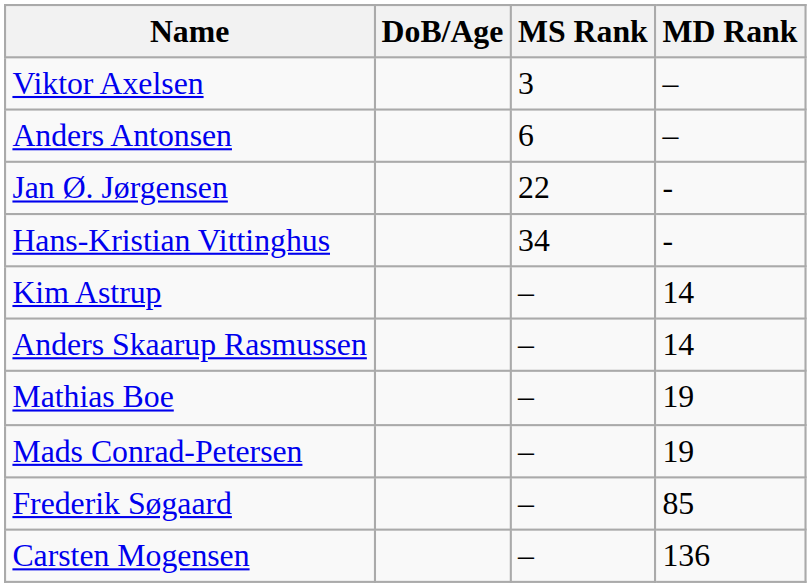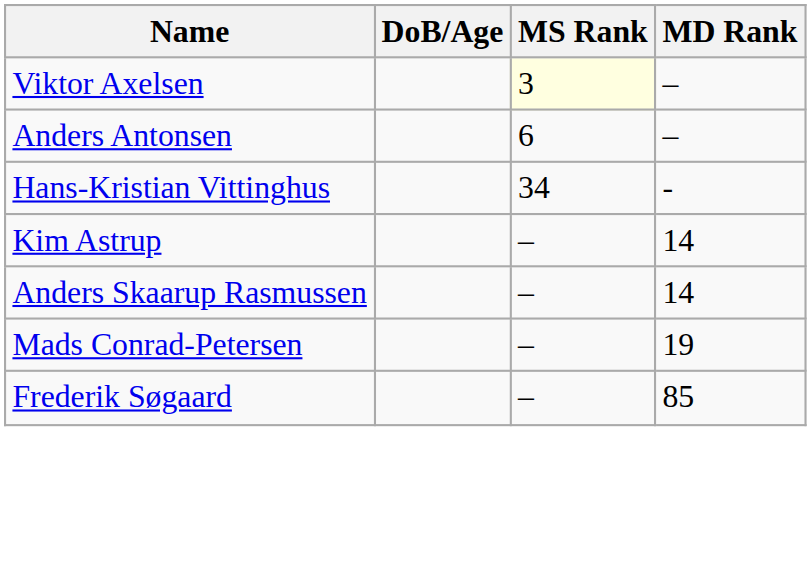 <table class="wikitable" style="text-align: left; font-size:95%;">
 <tr>
 <th>Name</th>
 <th>DoB/Age</th>
 <th>MS Rank</th>
 <th>MD Rank</th>
 </tr>
 <tr>
 <td><a href='#'>Viktor Axelsen</a></td>
 <td></td>
-<td>3</td>
+<td style="background: lightyellow;">3</td>
 <td>–</td>
 </tr>
 <tr>
 <td><a href='#'>Anders Antonsen</a></td>
 <td></td>
 <td>6</td>
 <td>–</td>
-</tr>
-<tr>
-<td><a href='#'>Jan Ø. Jørgensen</a></td>
-<td></td>
-<td>22</td>
-<td>-</td>
 </tr>
 <tr>
 <td><a href='#'>Hans-Kristian Vittinghus</a></td>
 <td></td>
 <td>34</td>
 <td>-</td>
 </tr>
 <tr>
 <td><a href='#'>Kim Astrup</a></td>
 <td></td>
 <td>–</td>
 <td>14</td>
 </tr>
 <tr>
 <td><a href='#'>Anders Skaarup Rasmussen</a></td>
 <td></td>
 <td>–</td>
 <td>14</td>
 </tr>
 <tr>
-<td><a href='#'>Mathias Boe</a></td>
-<td></td>
-<td>–</td>
-<td>19</td>
-</tr>
-<tr>
 <td><a href='#'>Mads Conrad-Petersen</a></td>
 <td></td>
 <td>–</td>
 <td>19</td>
 </tr>
 <tr>
 <td><a href='#'>Frederik Søgaard</a></td>
 <td></td>
 <td>–</td>
 <td>85</td>
 </tr>
-<tr>
-<td><a href='#'>Carsten Mogensen</a></td>
-<td></td>
-<td>–</td>
-<td>136</td>
-</tr>
 </table>
